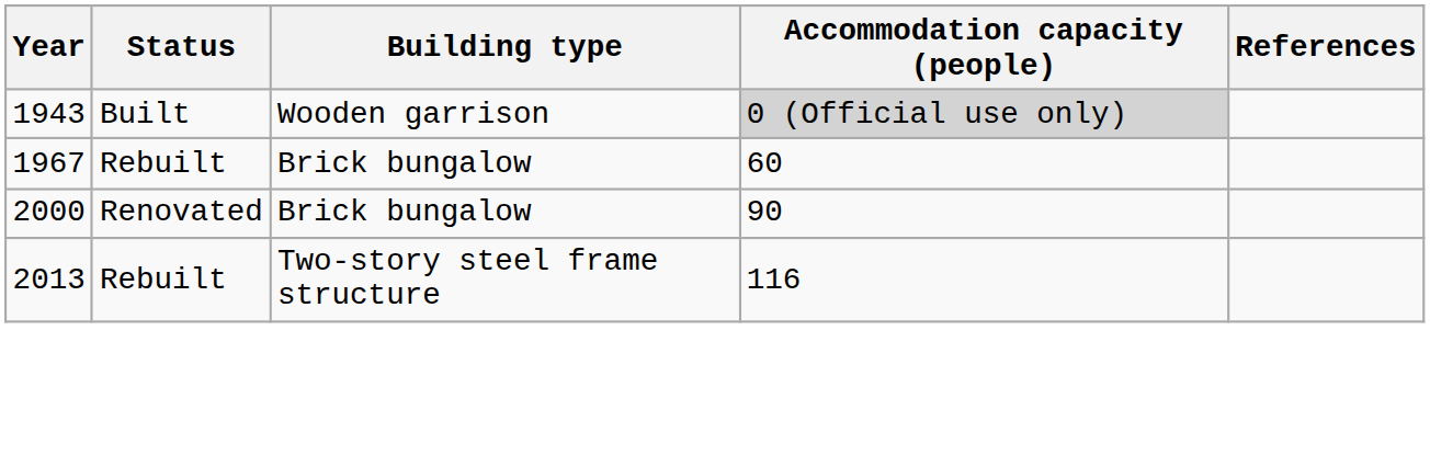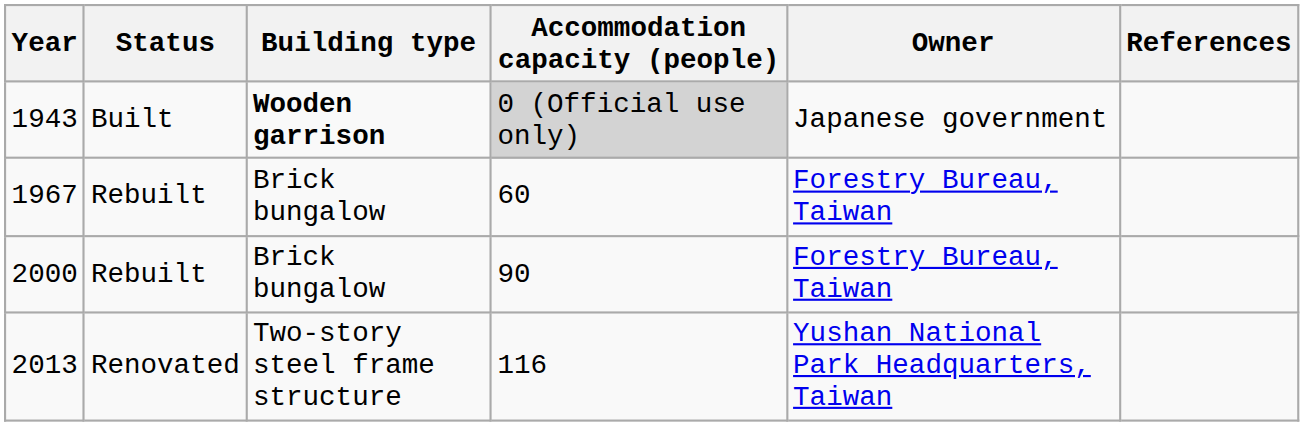 <table class="wikitable">
 <tr>
 <th>Year</th>
 <th>Status</th>
 <th>Building type</th>
 <th>Accommodation capacity (people)</th>
+<th>Owner</th>
 <th>References</th>
 </tr>
 <tr>
 <td>1943</td>
 <td>Built</td>
-<td>Wooden garrison</td>
+<td><strong>Wooden garrison</strong></td>
 <td style="background: lightgrey;">0 (Official use only)</td>
+<td>Japanese government</td>
 <td></td>
 </tr>
 <tr>
 <td>1967</td>
 <td>Rebuilt</td>
 <td>Brick bungalow</td>
 <td>60</td>
+<td><a href='#'>Forestry Bureau, Taiwan</a></td>
 <td></td>
 </tr>
 <tr>
 <td>2000</td>
-<td>Renovated</td>
+<td>Rebuilt</td>
 <td>Brick bungalow</td>
 <td>90</td>
+<td><a href='#'>Forestry Bureau, Taiwan</a></td>
 <td></td>
 </tr>
 <tr>
 <td>2013</td>
-<td>Rebuilt</td>
+<td>Renovated</td>
 <td>Two-story steel frame structure</td>
 <td>116</td>
+<td><a href='#'>Yushan National Park Headquarters, Taiwan</a></td>
 <td></td>
 </tr>
 </table>
